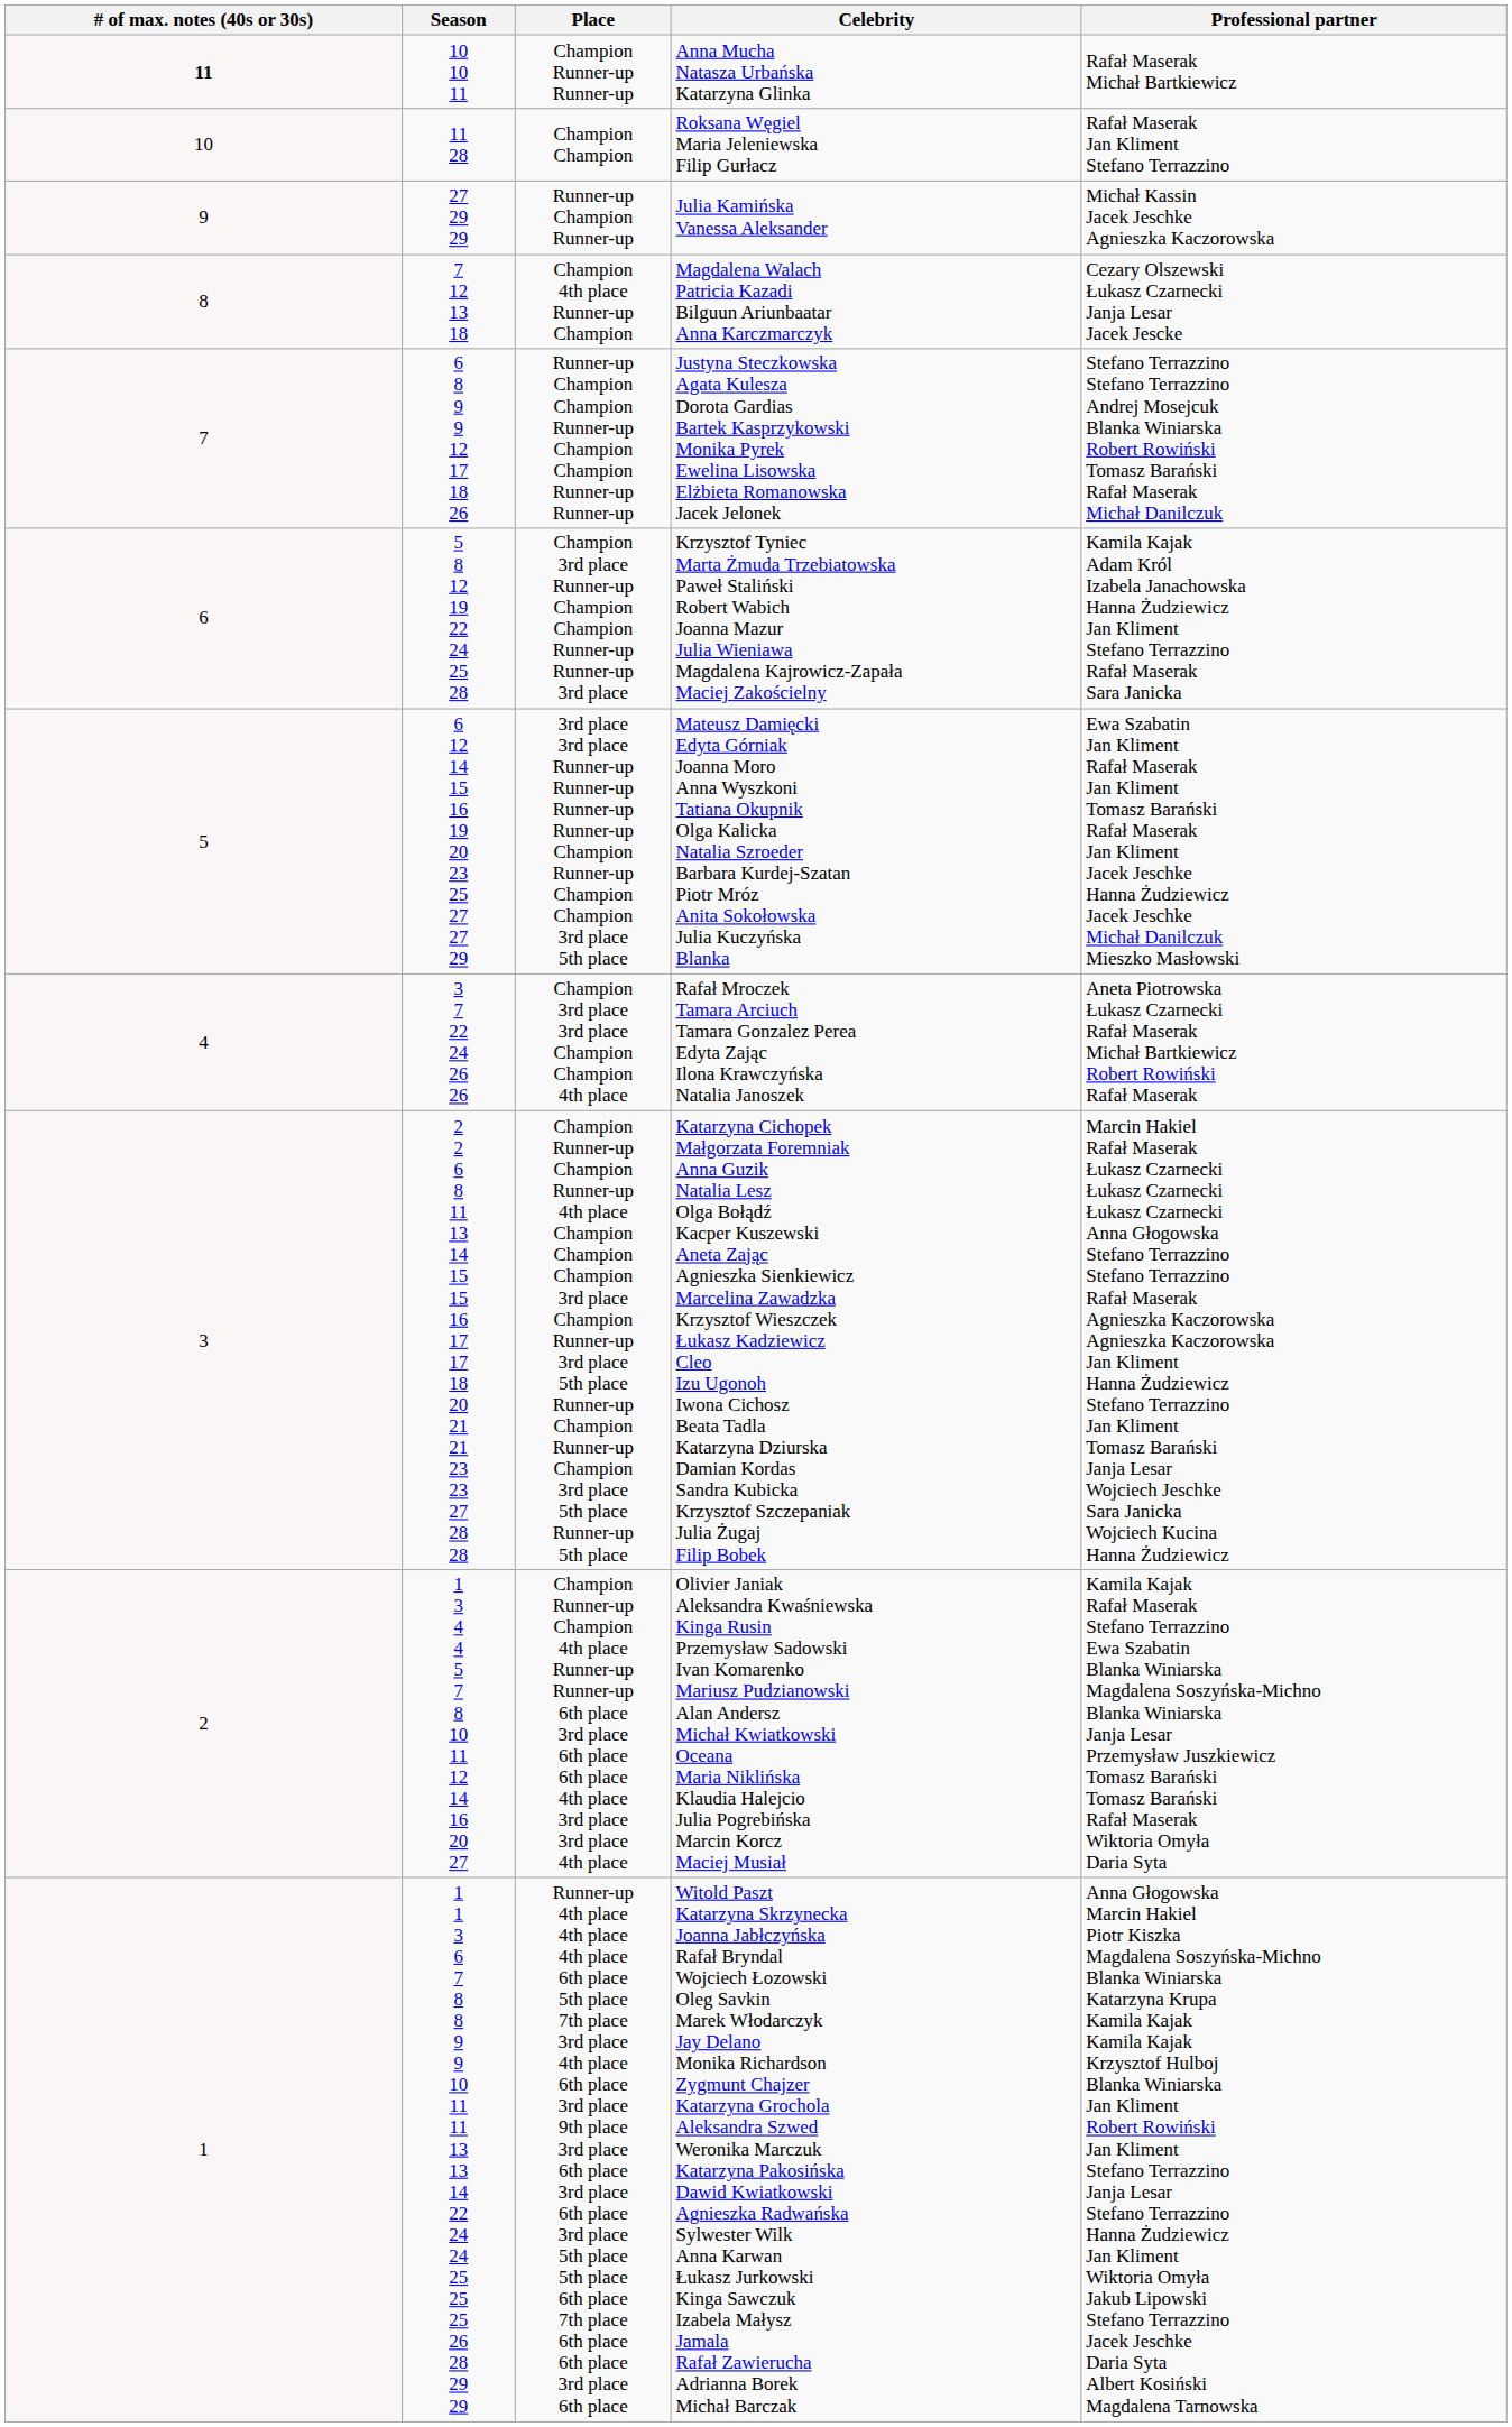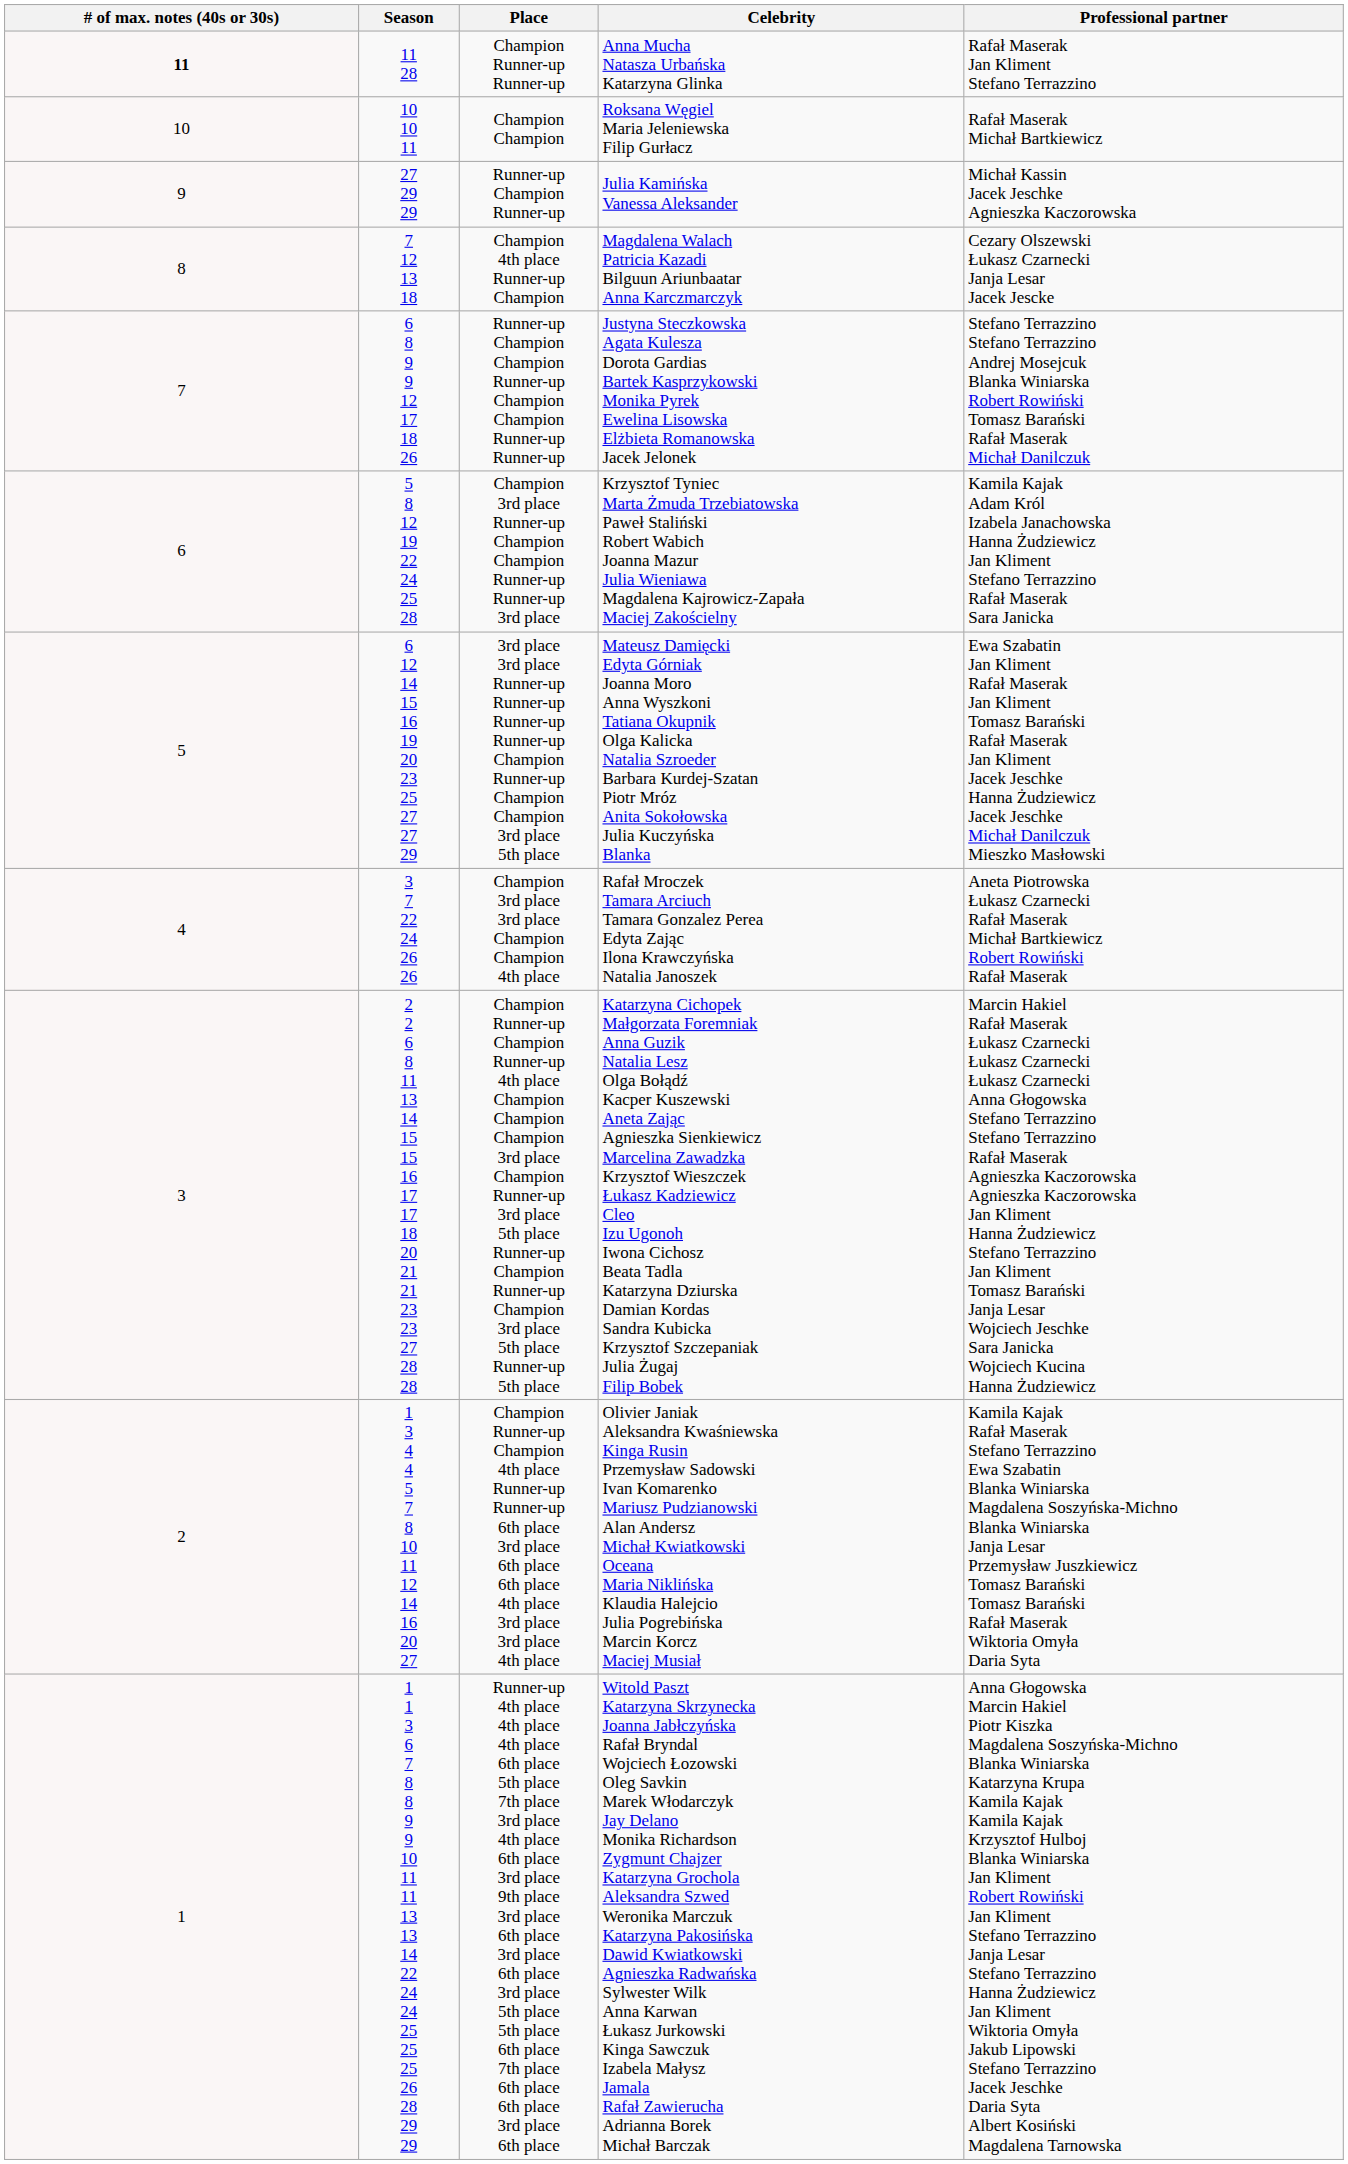 <table class="wikitable collapsible collapsed" style="width: 100%">
 <tr>
 <th># of max. notes (40s or 30s)</th>
 <th>Season</th>
 <th>Place</th>
 <th>Celebrity</th>
 <th>Professional partner</th>
 </tr>
 <tr>
 <td style="text-align:center; background:#faf6f6;"><strong>11</strong></td>
-<td style="text-align:center;"><a href='#'>10</a><br><a href='#'>10</a><br><a href='#'>11</a></td>
+<td style="text-align:center;"><a href='#'>11</a><br><a href='#'>28</a></td>
 <td style="text-align:center;">Champion<br>Runner-up<br>Runner-up</td>
 <td><a href='#'>Anna Mucha</a><br><a href='#'>Natasza Urbańska</a><br>Katarzyna Glinka</td>
-<td>Rafał Maserak<br>Michał Bartkiewicz</td>
+<td>Rafał Maserak<br>Jan Kliment<br> Stefano Terrazzino</td>
 </tr>
 <tr>
 <td style="text-align:center; background:#faf6f6;">10</td>
-<td style="text-align:center;"><a href='#'>11</a><br><a href='#'>28</a></td>
+<td style="text-align:center;"><a href='#'>10</a><br><a href='#'>10</a><br><a href='#'>11</a></td>
 <td style="text-align:center;">Champion<br>Champion</td>
 <td><a href='#'>Roksana Węgiel</a><br>Maria Jeleniewska<br>Filip Gurłacz</td>
-<td>Rafał Maserak<br>Jan Kliment<br> Stefano Terrazzino</td>
+<td>Rafał Maserak<br>Michał Bartkiewicz</td>
 </tr>
 <tr>
 <td style="text-align:center; background:#faf6f6;">9</td>
 <td style="text-align:center;"><a href='#'>27</a><br><a href='#'>29</a><br><a href='#'>29</a></td>
 <td style="text-align:center;">Runner-up<br>Champion<br>Runner-up</td>
 <td><a href='#'>Julia Kamińska</a><br><a href='#'>Vanessa Aleksander</a></td>
 <td>Michał Kassin<br>Jacek Jeschke<br> Agnieszka Kaczorowska</td>
 </tr>
 <tr>
 <td style="text-align:center; background:#faf6f6;">8</td>
 <td style="text-align:center;"><a href='#'>7</a><br><a href='#'>12</a><br><a href='#'>13</a><br><a href='#'>18</a></td>
 <td style="text-align:center;">Champion<br>4th place<br>Runner-up<br>Champion</td>
 <td><a href='#'>Magdalena Walach</a><br><a href='#'>Patricia Kazadi</a><br>Bilguun Ariunbaatar<br><a href='#'>Anna Karczmarczyk</a></td>
 <td>Cezary Olszewski<br>Łukasz Czarnecki<br>Janja Lesar<br>Jacek Jescke</td>
 </tr>
 <tr>
 <td style="text-align:center; background:#faf6f6;">7</td>
 <td style="text-align:center;"><a href='#'>6</a><br><a href='#'>8</a><br><a href='#'>9</a><br><a href='#'>9</a><br><a href='#'>12</a><br><a href='#'>17</a><br><a href='#'>18</a><br><a href='#'>26</a></td>
 <td style="text-align:center;">Runner-up<br>Champion<br>Champion<br>Runner-up<br>Champion<br>Champion<br>Runner-up<br>Runner-up</td>
 <td><a href='#'>Justyna Steczkowska</a><br><a href='#'>Agata Kulesza</a><br>Dorota Gardias<br><a href='#'>Bartek Kasprzykowski</a><br><a href='#'>Monika Pyrek</a><br><a href='#'>Ewelina Lisowska</a><br><a href='#'>Elżbieta Romanowska</a><br>Jacek Jelonek</td>
 <td>Stefano Terrazzino<br>Stefano Terrazzino<br>Andrej Mosejcuk<br>Blanka Winiarska<br><a href='#'>Robert Rowiński</a><br>Tomasz Barański<br>Rafał Maserak<br><a href='#'>Michał Danilczuk</a></td>
 </tr>
 <tr>
 <td style="text-align:center; background:#faf6f6;">6</td>
 <td style="text-align:center;"><a href='#'>5</a> <br><a href='#'>8</a> <br><a href='#'>12</a> <br><a href='#'>19</a> <br><a href='#'>22</a><br><a href='#'>24</a><br><a href='#'>25</a><br><a href='#'>28</a></td>
 <td style="text-align:center;">Champion<br>3rd place<br>Runner-up<br>Champion<br>Champion<br>Runner-up<br>Runner-up<br>3rd place</td>
 <td>Krzysztof Tyniec<br><a href='#'>Marta Żmuda Trzebiatowska</a><br>Paweł Staliński<br>Robert Wabich<br>Joanna Mazur<br><a href='#'>Julia Wieniawa</a><br>Magdalena Kajrowicz-Zapała<br><a href='#'>Maciej Zakościelny</a></td>
 <td>Kamila Kajak <br> Adam Król <br> Izabela Janachowska<br>Hanna Żudziewicz<br>Jan Kliment<br>Stefano Terrazzino<br>Rafał Maserak<br>Sara Janicka</td>
 </tr>
 <tr>
 <td style="text-align:center; background:#faf6f6;">5</td>
 <td style="text-align:center;"><a href='#'>6</a> <br><a href='#'>12</a> <br><a href='#'>14</a> <br><a href='#'>15</a> <br><a href='#'>16</a> <br><a href='#'>19</a> <br><a href='#'>20</a> <br><a href='#'>23</a><br><a href='#'>25</a><br><a href='#'>27</a><br><a href='#'>27</a><br><a href='#'>29</a></td>
 <td style="text-align:center;">3rd place<br>3rd place<br>Runner-up<br>Runner-up<br>Runner-up<br>Runner-up<br>Champion<br>Runner-up<br>Champion<br>Champion<br>3rd place<br>5th place</td>
 <td><a href='#'>Mateusz Damięcki</a> <br> <a href='#'>Edyta Górniak</a> <br> Joanna Moro <br> Anna Wyszkoni <br> <a href='#'>Tatiana Okupnik</a> <br> Olga Kalicka <br> <a href='#'>Natalia Szroeder</a> <br> Barbara Kurdej-Szatan <br> Piotr Mróz <br> <a href='#'>Anita Sokołowska</a> <br> Julia Kuczyńska <br> <a href='#'>Blanka</a></td>
 <td>Ewa Szabatin <br> Jan Kliment <br> Rafał Maserak <br> Jan Kliment <br> Tomasz Barański <br> Rafał Maserak <br> Jan Kliment <br> Jacek Jeschke <br> Hanna Żudziewicz <br> Jacek Jeschke <br> <a href='#'>Michał Danilczuk</a> <br> Mieszko Masłowski</td>
 </tr>
 <tr>
 <td style="text-align:center; background:#faf6f6;">4</td>
 <td style="text-align:center;"><a href='#'>3</a> <br><a href='#'>7</a><br><a href='#'>22</a><br><a href='#'>24</a><br><a href='#'>26</a><br><a href='#'>26</a></td>
 <td style="text-align:center;">Champion<br>3rd place<br>3rd place<br>Champion<br>Champion<br>4th place</td>
 <td>Rafał Mroczek <br> <a href='#'>Tamara Arciuch</a> <br> Tamara Gonzalez Perea <br> Edyta Zając <br> Ilona Krawczyńska <br> Natalia Janoszek</td>
 <td>Aneta Piotrowska <br> Łukasz Czarnecki <br> Rafał Maserak <br> Michał Bartkiewicz <br> <a href='#'>Robert Rowiński</a> <br> Rafał Maserak</td>
 </tr>
 <tr>
 <td style="text-align:center; background:#faf6f6;">3</td>
 <td style="text-align:center;"><a href='#'>2</a> <br><a href='#'>2</a> <br><a href='#'>6</a> <br><a href='#'>8</a> <br><a href='#'>11</a><br><a href='#'>13</a> <br><a href='#'>14</a> <br><a href='#'>15</a> <br><a href='#'>15</a> <br><a href='#'>16</a> <br><a href='#'>17</a> <br> <a href='#'>17</a> <br><a href='#'>18</a> <br><a href='#'>20</a><br><a href='#'>21</a><br><a href='#'>21</a><br><a href='#'>23</a> <br><a href='#'>23</a><br><a href='#'>27</a><br><a href='#'>28</a><br><a href='#'>28</a></td>
 <td style="text-align:center;">Champion<br>Runner-up<br>Champion<br>Runner-up<br>4th place<br>Champion<br>Champion<br>Champion<br>3rd place<br>Champion<br>Runner-up<br>3rd place<br>5th place<br>Runner-up<br>Champion<br>Runner-up<br>Champion<br>3rd place<br>5th place<br>Runner-up<br>5th place</td>
 <td><a href='#'>Katarzyna Cichopek</a> <br> <a href='#'>Małgorzata Foremniak</a> <br> <a href='#'>Anna Guzik</a> <br> <a href='#'>Natalia Lesz</a> <br> Olga Bołądź <br> Kacper Kuszewski <br> <a href='#'>Aneta Zając</a> <br> Agnieszka Sienkiewicz <br> <a href='#'>Marcelina Zawadzka</a> <br> Krzysztof Wieszczek <br> <a href='#'>Łukasz Kadziewicz</a> <br> <a href='#'>Cleo</a> <br> <a href='#'>Izu Ugonoh</a> <br> Iwona Cichosz <br> Beata Tadla <br> Katarzyna Dziurska <br> Damian Kordas <br> Sandra Kubicka <br> Krzysztof Szczepaniak <br> Julia Żugaj<br><a href='#'>Filip Bobek</a></td>
 <td>Marcin Hakiel <br> Rafał Maserak <br> Łukasz Czarnecki <br> Łukasz Czarnecki <br> Łukasz Czarnecki <br> Anna Głogowska <br> Stefano Terrazzino <br> Stefano Terrazzino <br> Rafał Maserak <br> Agnieszka Kaczorowska <br> Agnieszka Kaczorowska <br> Jan Kliment <br> Hanna Żudziewicz <br> Stefano Terrazzino <br> Jan Kliment <br> Tomasz Barański <br> Janja Lesar <br> Wojciech Jeschke <br> Sara Janicka <br> Wojciech Kucina<br>Hanna Żudziewicz</td>
 </tr>
 <tr>
 <td style="text-align:center; background:#faf6f6;">2</td>
 <td style="text-align:center;"><a href='#'>1</a> <br><a href='#'>3</a> <br><a href='#'>4</a> <br><a href='#'>4</a> <br><a href='#'>5</a> <br><a href='#'>7</a><br><a href='#'>8</a> <br><a href='#'>10</a> <br><a href='#'>11</a> <br><a href='#'>12</a> <br><a href='#'>14</a> <br><a href='#'>16</a> <br><a href='#'>20</a><br><a href='#'>27</a></td>
 <td style="text-align:center;">Champion<br>Runner-up<br>Champion<br>4th place<br>Runner-up<br>Runner-up<br>6th place<br>3rd place<br>6th place<br>6th place<br>4th place<br>3rd place<br>3rd place<br>4th place</td>
 <td>Olivier Janiak <br> Aleksandra Kwaśniewska <br> <a href='#'>Kinga Rusin</a> <br> Przemysław Sadowski <br> Ivan Komarenko <br> <a href='#'>Mariusz Pudzianowski</a> <br> Alan Andersz <br> <a href='#'>Michał Kwiatkowski</a> <br> <a href='#'>Oceana</a> <br> <a href='#'>Maria Niklińska</a> <br> Klaudia Halejcio <br> Julia Pogrebińska <br> Marcin Korcz <br> <a href='#'>Maciej Musiał</a></td>
 <td>Kamila Kajak <br> Rafał Maserak <br> Stefano Terrazzino <br> Ewa Szabatin <br> Blanka Winiarska <br> Magdalena Soszyńska-Michno <br> Blanka Winiarska <br> Janja Lesar <br> Przemysław Juszkiewicz <br> Tomasz Barański <br> Tomasz Barański <br> Rafał Maserak <br> Wiktoria Omyła <br> Daria Syta</td>
 </tr>
 <tr>
 <td style="text-align:center; background:#faf6f6;">1</td>
 <td style="text-align:center;"><a href='#'>1</a> <br><a href='#'>1</a> <br><a href='#'>3</a> <br><a href='#'>6</a><br><a href='#'>7</a> <br><a href='#'>8</a> <br><a href='#'>8</a> <br><a href='#'>9</a> <br><a href='#'>9</a> <br><a href='#'>10</a> <br><a href='#'>11</a> <br><a href='#'>11</a> <br><a href='#'>13</a> <br><a href='#'>13</a> <br><a href='#'>14</a> <br><a href='#'>22</a><br><a href='#'>24</a><br><a href='#'>24</a><br><a href='#'>25</a><br><a href='#'>25</a><br><a href='#'>25</a><br><a href='#'>26</a><br><a href='#'>28</a><br><a href='#'>29</a><br><a href='#'>29</a></td>
 <td style="text-align:center;">Runner-up<br>4th place<br>4th place<br>4th place<br>6th place<br>5th place<br>7th place<br>3rd place<br>4th place<br>6th place<br>3rd place<br>9th place<br>3rd place<br>6th place<br>3rd place<br>6th place<br>3rd place<br>5th place<br>5th place<br>6th place<br>7th place<br>6th place<br>6th place<br>3rd place<br>6th place</td>
 <td><a href='#'>Witold Paszt</a> <br> <a href='#'>Katarzyna Skrzynecka</a> <br> <a href='#'>Joanna Jabłczyńska</a> <br> Rafał Bryndal <br> Wojciech Łozowski <br> Oleg Savkin <br> Marek Włodarczyk <br> <a href='#'>Jay Delano</a> <br> Monika Richardson <br> <a href='#'>Zygmunt Chajzer</a> <br> <a href='#'>Katarzyna Grochola</a> <br> <a href='#'>Aleksandra Szwed</a> <br> Weronika Marczuk <br> <a href='#'>Katarzyna Pakosińska</a> <br> <a href='#'>Dawid Kwiatkowski</a> <br> <a href='#'>Agnieszka Radwańska</a> <br> Sylwester Wilk <br> Anna Karwan <br> Łukasz Jurkowski <br> Kinga Sawczuk <br> Izabela Małysz <br> <a href='#'>Jamala</a> <br> <a href='#'>Rafał Zawierucha</a> <br> Adrianna Borek <br> Michał Barczak</td>
 <td>Anna Głogowska <br> Marcin Hakiel <br> Piotr Kiszka <br> Magdalena Soszyńska-Michno <br> Blanka Winiarska <br> Katarzyna Krupa <br> Kamila Kajak <br> Kamila Kajak <br> Krzysztof Hulboj <br> Blanka Winiarska <br> Jan Kliment <br> <a href='#'>Robert Rowiński</a> <br> Jan Kliment <br> Stefano Terrazzino <br> Janja Lesar <br> Stefano Terrazzino <br> Hanna Żudziewicz <br> Jan Kliment <br> Wiktoria Omyła <br> Jakub Lipowski <br> Stefano Terrazzino <br> Jacek Jeschke <br> Daria Syta <br> Albert Kosiński <br> Magdalena Tarnowska</td>
 </tr>
 <tr>
 </tr>
 </table>
